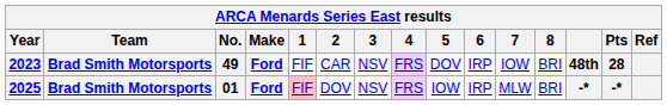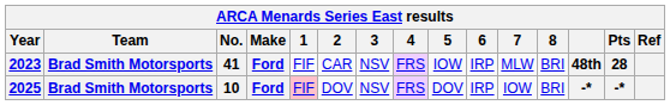 <table class="wikitable" style="text-align:center; font-size:75%">
 <tr>
 <th colspan=15><a href='#'>ARCA Menards Series East</a> results</th>
 </tr>
 <tr>
 <th>Year</th>
 <th>Team</th>
 <th>No.</th>
 <th>Make</th>
 <th>1</th>
 <th>2</th>
 <th>3</th>
 <th>4</th>
 <th>5</th>
 <th>6</th>
 <th>7</th>
 <th>8</th>
 <th></th>
 <th>Pts</th>
 <th>Ref</th>
 </tr>
 <tr>
 <th><a href='#'>2023</a></th>
 <th><a href='#'>Brad Smith Motorsports</a></th>
-<th>49</th>
+<th>41</th>
 <th><a href='#'>Ford</a></th>
 <td><a href='#'>FIF</a></td>
 <td><a href='#'>CAR</a></td>
 <td><a href='#'>NSV</a></td>
 <td style="background:#EFCFFF;"><a href='#'>FRS</a><br></td>
-<td><a href='#'>DOV</a></td>
+<td><a href='#'>IOW</a></td>
 <td><a href='#'>IRP</a></td>
-<td><a href='#'>IOW</a></td>
-<td style="background: lightyellow;"><a href='#'>BRI</a></td>
+<td><a href='#'>MLW</a></td>
+<td><a href='#'>BRI</a></td>
 <th>48th</th>
 <th>28</th>
 <th></th>
 </tr>
 <tr>
 <th><a href='#'>2025</a></th>
 <th><a href='#'>Brad Smith Motorsports</a></th>
-<th>01</th>
+<th>10</th>
 <th><a href='#'>Ford</a></th>
 <td style="background: pink;"><a href='#'>FIF</a></td>
 <td><a href='#'>DOV</a></td>
 <td><a href='#'>NSV</a></td>
 <td style="background:#EFCFFF;"><a href='#'>FRS</a><br></td>
+<td><a href='#'>DOV</a></td>
+<td><a href='#'>IRP</a></td>
 <td><a href='#'>IOW</a></td>
-<td><a href='#'>IRP</a></td>
-<td><a href='#'>MLW</a></td>
 <td><a href='#'>BRI</a></td>
 <th>-*</th>
 <th>-*</th>
 <th></th>
 </tr>
 </table>
